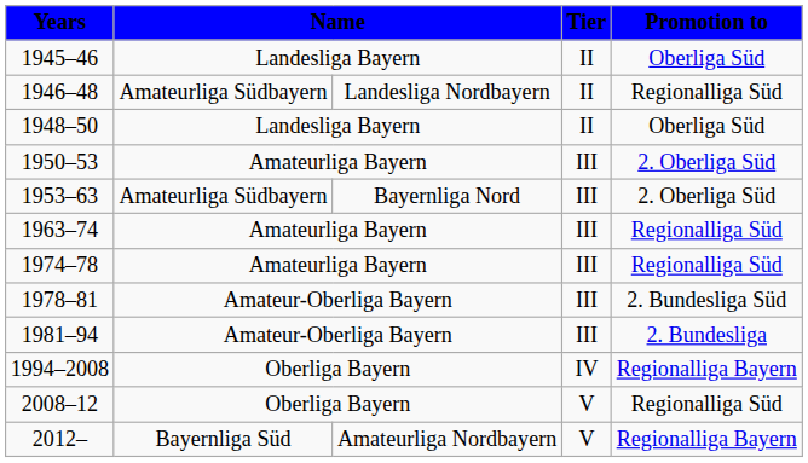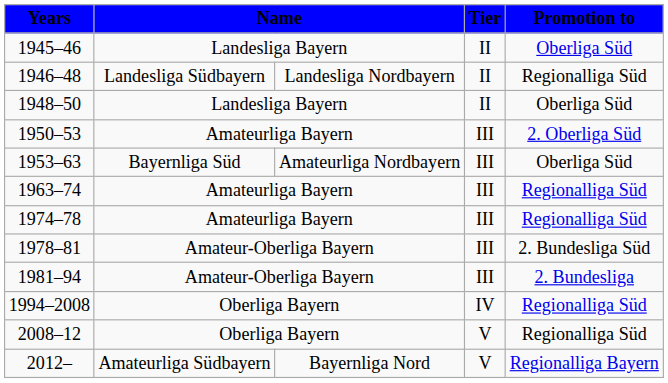 <table class="wikitable">
 <tr align="center" style="background:blue">
 <td><strong>Years</strong></td>
 <td colspan=2><strong>Name</strong></td>
 <td><strong>Tier</strong></td>
 <td><strong>Promotion to</strong></td>
 </tr>
 <tr align="center">
 <td>1945–46</td>
 <td colspan=2>Landesliga Bayern</td>
 <td>II</td>
 <td><a href='#'>Oberliga Süd</a></td>
 </tr>
 <tr align="center">
 <td>1946–48</td>
-<td>Amateurliga Südbayern</td>
+<td>Landesliga Südbayern</td>
 <td>Landesliga Nordbayern</td>
 <td>II</td>
 <td>Regionalliga Süd</td>
 </tr>
 <tr align="center">
 <td>1948–50</td>
 <td colspan=2>Landesliga Bayern</td>
 <td>II</td>
 <td>Oberliga Süd</td>
 </tr>
 <tr align="center">
 <td>1950–53</td>
 <td colspan=2>Amateurliga Bayern</td>
 <td>III</td>
 <td><a href='#'>2. Oberliga Süd</a></td>
 </tr>
 <tr align="center">
 <td>1953–63</td>
-<td>Amateurliga Südbayern</td>
-<td>Bayernliga Nord</td>
+<td>Bayernliga Süd</td>
+<td>Amateurliga Nordbayern</td>
 <td>III</td>
-<td>2. Oberliga Süd</td>
+<td>Oberliga Süd</td>
 </tr>
 <tr align="center">
 <td>1963–74</td>
 <td colspan=2>Amateurliga Bayern</td>
 <td>III</td>
 <td><a href='#'>Regionalliga Süd</a></td>
 </tr>
 <tr align="center">
 <td>1974–78</td>
 <td colspan=2>Amateurliga Bayern</td>
 <td>III</td>
 <td><a href='#'>Regionalliga Süd</a></td>
 </tr>
 <tr align="center">
 <td>1978–81</td>
 <td colspan=2>Amateur-Oberliga Bayern</td>
 <td>III</td>
 <td>2. Bundesliga Süd</td>
 </tr>
 <tr align="center">
 <td>1981–94</td>
 <td colspan=2>Amateur-Oberliga Bayern</td>
 <td>III</td>
 <td><a href='#'>2. Bundesliga</a></td>
 </tr>
 <tr align="center">
 <td>1994–2008</td>
 <td colspan=2>Oberliga Bayern</td>
 <td>IV</td>
-<td><a href='#'>Regionalliga Bayern</a></td>
+<td><a href='#'>Regionalliga Süd</a></td>
 </tr>
 <tr align="center">
 <td>2008–12</td>
 <td colspan=2>Oberliga Bayern</td>
 <td>V</td>
 <td>Regionalliga Süd</td>
 </tr>
 <tr align="center">
 <td>2012–</td>
-<td>Bayernliga Süd</td>
-<td>Amateurliga Nordbayern</td>
+<td>Amateurliga Südbayern</td>
+<td>Bayernliga Nord</td>
 <td>V</td>
 <td><a href='#'>Regionalliga Bayern</a></td>
 </tr>
 </table>
